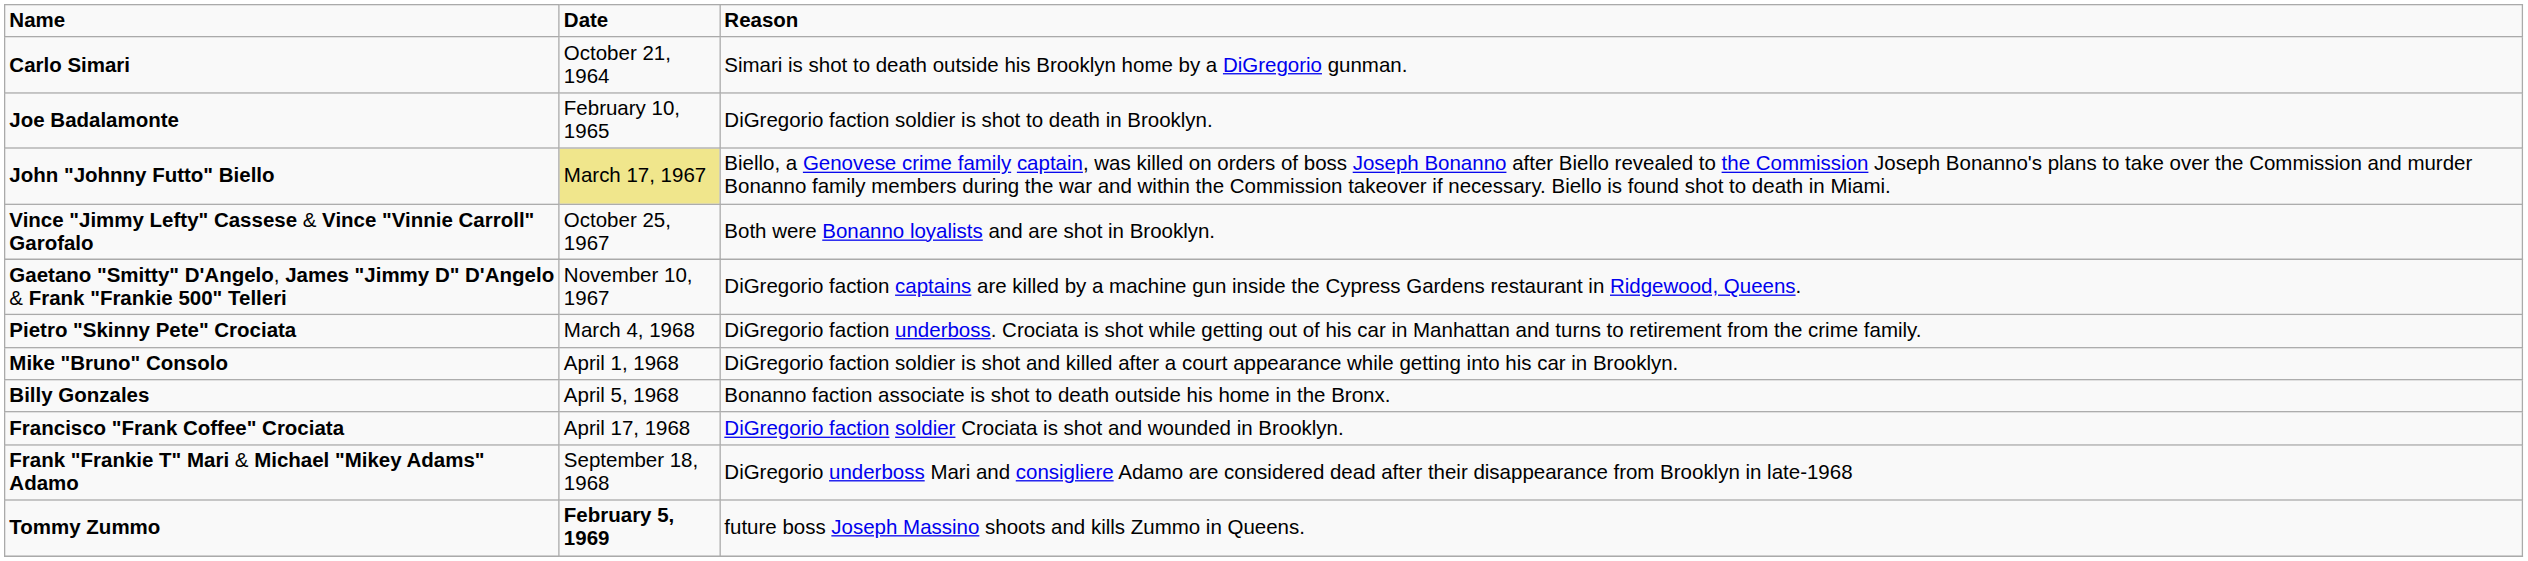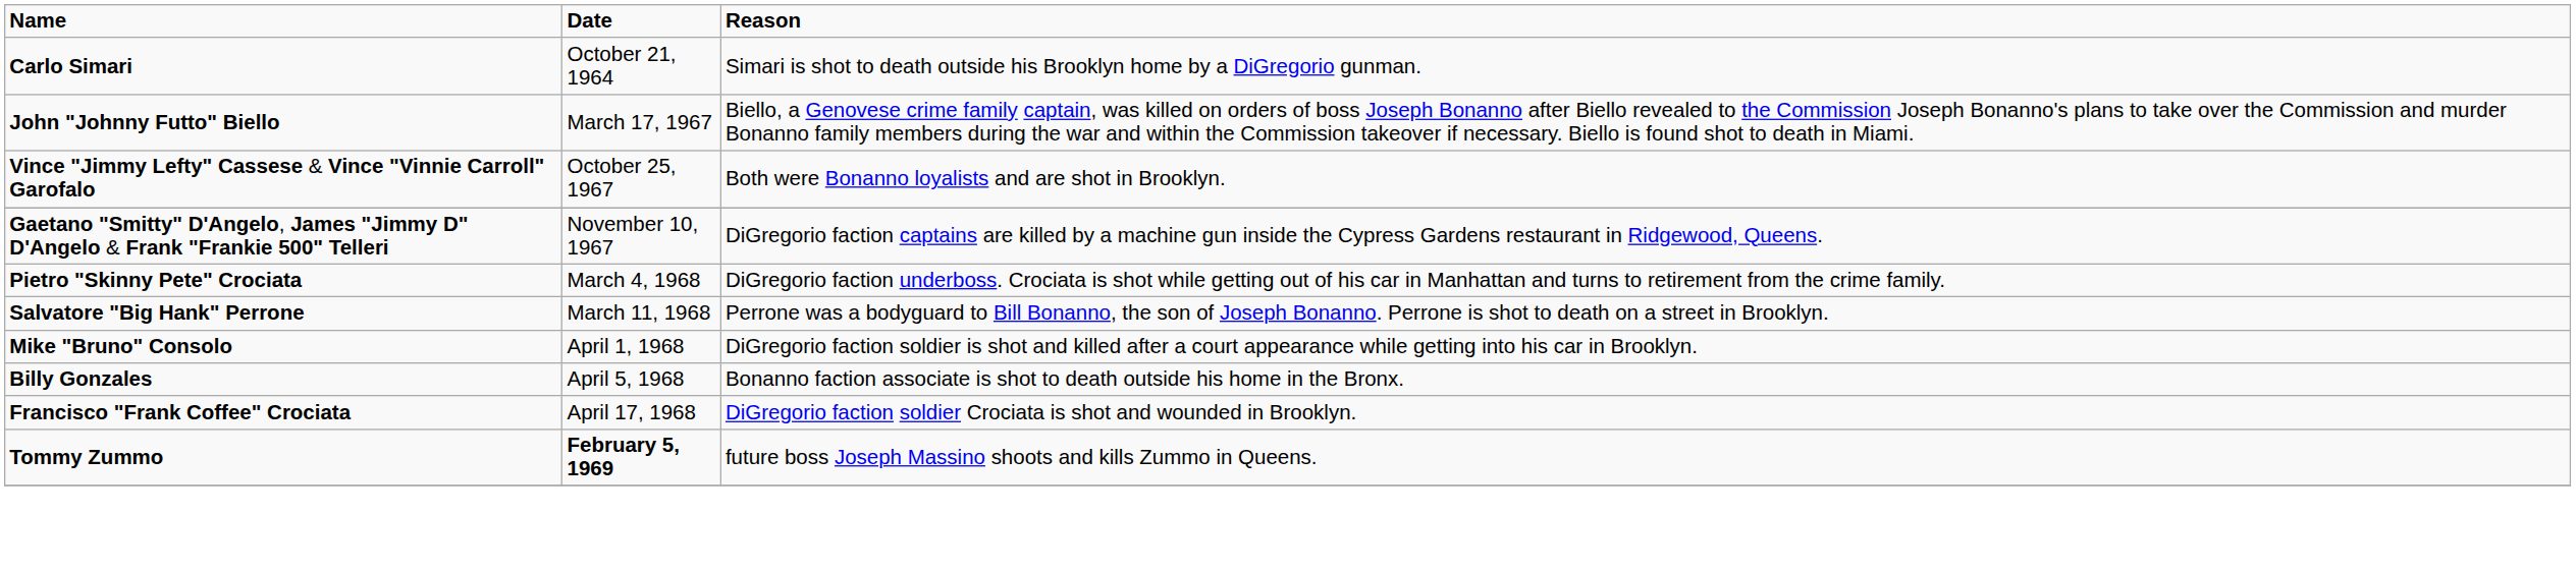 <table border="1" class="wikitable">
 <tr>
 <td><strong>Name</strong></td>
 <td><strong>Date</strong></td>
 <td><strong>Reason</strong></td>
 </tr>
 <tr>
 <td><strong>Carlo Simari</strong></td>
 <td>October 21, 1964</td>
 <td>Simari is shot to death outside his Brooklyn home by a <a href='#'>DiGregorio</a> gunman.</td>
 </tr>
 <tr>
-<td><strong>Joe Badalamonte</strong></td>
-<td>February 10, 1965</td>
-<td>DiGregorio faction soldier is shot to death in Brooklyn.</td>
-</tr>
-<tr>
 <td><strong>John "Johnny Futto" Biello</strong></td>
-<td style="background: khaki;">March 17, 1967</td>
+<td>March 17, 1967</td>
 <td>Biello, a <a href='#'>Genovese crime family</a> <a href='#'>captain</a>, was killed on orders of boss <a href='#'>Joseph Bonanno</a> after Biello revealed to <a href='#'>the Commission</a> Joseph Bonanno's plans to take over the Commission and murder Bonanno family members during the war and within the Commission takeover if necessary. Biello is found shot to death in Miami.</td>
 </tr>
 <tr>
 <td><strong>Vince "Jimmy Lefty" Cassese</strong> & <strong>Vince "Vinnie Carroll" Garofalo</strong></td>
 <td>October 25, 1967</td>
 <td>Both were <a href='#'>Bonanno loyalists</a> and are shot in Brooklyn.</td>
 </tr>
 <tr During Bonanno's two-year absence, >
 </tr>
 <tr>
 <td><strong>Gaetano "Smitty" D'Angelo</strong>, <strong>James "Jimmy D" D'Angelo</strong> & <strong>Frank "Frankie 500" Telleri</strong></td>
 <td>November 10, 1967</td>
 <td>DiGregorio faction <a href='#'>captains</a> are killed by a machine gun inside the Cypress Gardens restaurant in <a href='#'>Ridgewood, Queens</a>.</td>
 </tr>
 <tr>
 <td><strong>Pietro "Skinny Pete" Crociata</strong></td>
 <td>March 4, 1968</td>
 <td>DiGregorio faction <a href='#'>underboss</a>. Crociata is shot while getting out of his car in Manhattan and turns to retirement from the crime family.</td>
 </tr>
 <tr>
+<td><strong>Salvatore "Big Hank" Perrone</strong></td>
+<td>March 11, 1968</td>
+<td>Perrone was a bodyguard to <a href='#'>Bill Bonanno</a>, the son of <a href='#'>Joseph Bonanno</a>. Perrone is shot to death on a street in Brooklyn.</td>
+</tr>
+<tr>
 <td><strong>Mike "Bruno" Consolo</strong></td>
 <td>April 1, 1968</td>
 <td>DiGregorio faction soldier is shot and killed after a court appearance while getting into his car in Brooklyn.</td>
 </tr>
 <tr>
 <td><strong>Billy Gonzales</strong></td>
 <td>April 5, 1968</td>
 <td>Bonanno faction associate is shot to death outside his home in the Bronx.</td>
 </tr>
 <tr>
 <td><strong>Francisco "Frank Coffee" Crociata</strong></td>
 <td>April 17, 1968</td>
 <td><a href='#'>DiGregorio faction</a> <a href='#'>soldier</a> Crociata is shot and wounded in Brooklyn.</td>
 </tr>
 <tr>
-<td><strong>Frank "Frankie T" Mari</strong> & <strong>Michael "Mikey Adams" Adamo</strong></td>
-<td>September 18, 1968</td>
-<td>DiGregorio <a href='#'>underboss</a> Mari and <a href='#'>consigliere</a> Adamo are considered dead after their disappearance from Brooklyn in late-1968</td>
-</tr>
-<tr>
 <td><strong>Tommy Zummo</strong></td>
 <td><strong>February 5, 1969</strong></td>
 <td>future boss <a href='#'>Joseph Massino</a> shoots and kills Zummo in Queens.</td>
 </tr>
 <tr>
 </tr>
 </table>
